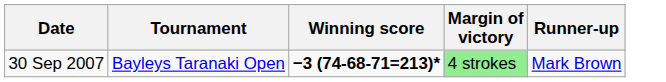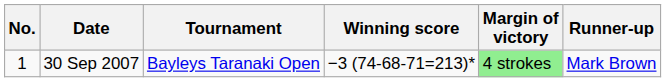 <table class="wikitable" style="font-size:95%;">
 <tr>
+<th>No.</th>
 <th>Date</th>
 <th>Tournament</th>
 <th>Winning score</th>
 <th>Margin of<br>victory</th>
 <th>Runner-up</th>
 </tr>
 <tr>
+<td align=center>1</td>
 <td align=right>30 Sep 2007</td>
 <td><a href='#'>Bayleys Taranaki Open</a></td>
-<td><strong>−3 (74-68-71=213)*</strong></td>
+<td>−3 (74-68-71=213)*</td>
 <td style="background: lightgreen;">4 strokes</td>
 <td> <a href='#'>Mark Brown</a></td>
 </tr>
 </table>
